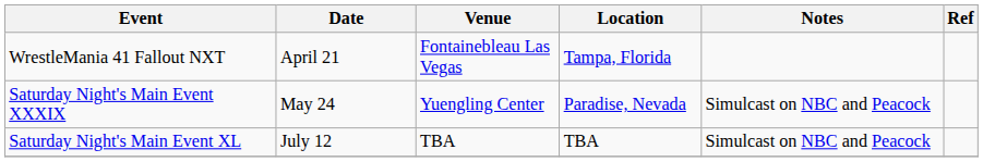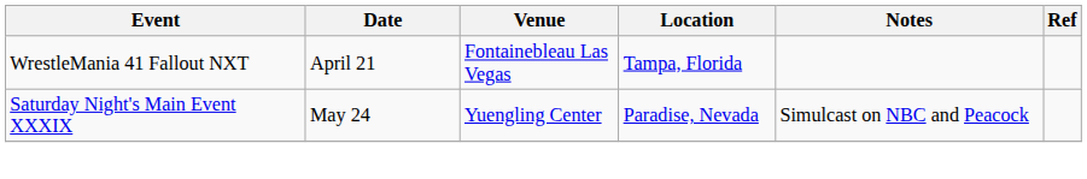 <table class="wikitable plainrowheaders sortable" style="width:100%;">
 <tr>
 <th style="width:29%;">Event</th>
 <th style="width:15%;">Date</th>
 <th style="width:15%;">Venue</th>
 <th style="width:15%;">Location</th>
 <th style="width:99%;">Notes</th>
 <th style="width:99%;">Ref</th>
 </tr>
 <tr>
 <td>WrestleMania 41 Fallout NXT</td>
 <td>April 21</td>
 <td><a href='#'>Fontainebleau Las Vegas</a></td>
 <td><a href='#'>Tampa, Florida</a></td>
 <td></td>
 </tr>
 <tr>
 <td><a href='#'>Saturday Night's Main Event XXXIX</a></td>
 <td>May 24</td>
 <td><a href='#'>Yuengling Center</a></td>
 <td><a href='#'>Paradise, Nevada</a></td>
 <td>Simulcast on <a href='#'>NBC</a> and <a href='#'>Peacock</a></td>
 <td></td>
 </tr>
 <tr>
-<td><a href='#'>Saturday Night's Main Event XL</a></td>
-<td>July 12</td>
-<td>TBA</td>
-<td>TBA</td>
-<td>Simulcast on <a href='#'>NBC</a> and <a href='#'>Peacock</a></td>
-<td></td>
-</tr>
-<tr>
 </tr>
 </table>
